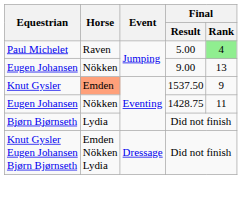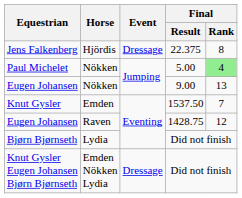 <table class=wikitable style="font-size:90%">
 <tr>
 <th rowspan=2>Equestrian</th>
 <th rowspan=2>Horse</th>
 <th rowspan=2>Event</th>
 <th colspan=2>Final</th>
 </tr>
 <tr>
 <th>Result</th>
 <th>Rank</th>
 </tr>
 <tr>
+<td><a href='#'>Jens Falkenberg</a></td>
+<td>Hjördis</td>
+<td><a href='#'>Dressage</a></td>
+<td align=center>22.375</td>
+<td align=center>8</td>
+</tr>
+<tr>
 <td><a href='#'>Paul Michelet</a></td>
-<td>Raven</td>
+<td>Nökken</td>
 <td rowspan=2><a href='#'>Jumping</a></td>
 <td align=center>5.00</td>
 <td align=center style="background: lightgreen;">4</td>
 </tr>
 <tr>
 <td><a href='#'>Eugen Johansen</a></td>
 <td>Nökken</td>
 <td align=center>9.00</td>
 <td align=center>13</td>
 </tr>
 <tr>
 <td><a href='#'>Knut Gysler</a></td>
-<td style="background: lightsalmon;">Emden</td>
+<td>Emden</td>
 <td rowspan=3><a href='#'>Eventing</a></td>
 <td align=center>1537.50</td>
-<td align=center>9</td>
+<td align=center>7</td>
 </tr>
 <tr>
 <td><a href='#'>Eugen Johansen</a></td>
-<td>Nökken</td>
+<td>Raven</td>
 <td align=center>1428.75</td>
-<td align=center>11</td>
+<td align=center>12</td>
 </tr>
 <tr>
 <td><a href='#'>Bjørn Bjørnseth</a></td>
 <td>Lydia</td>
 <td align=center colspan=2>Did not finish</td>
 </tr>
 <tr>
 <td><a href='#'>Knut Gysler</a><br><a href='#'>Eugen Johansen</a><br><a href='#'>Bjørn Bjørnseth</a></td>
 <td>Emden <br> Nökken <br> Lydia</td>
 <td><a href='#'>Dressage</a></td>
 <td align=center colspan=2>Did not finish</td>
 </tr>
 </table>
